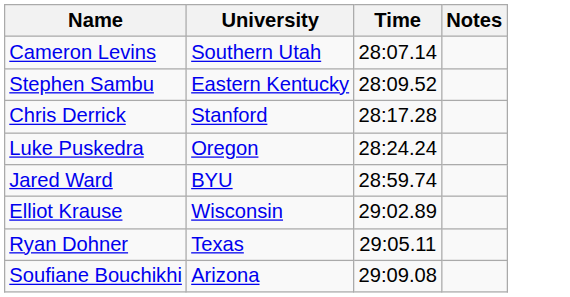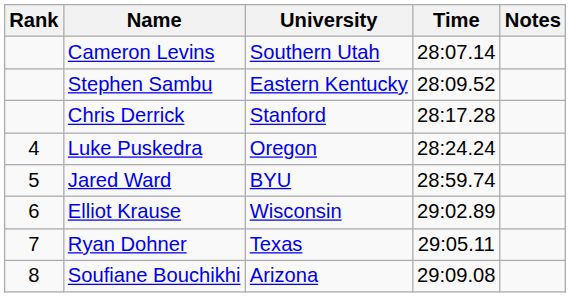 <table class="wikitable sortable" style="text-align:center">
 <tr>
+<th>Rank</th>
 <th>Name</th>
 <th>University</th>
 <th>Time</th>
 <th>Notes</th>
 </tr>
 <tr>
+<td></td>
 <td align=left><a href='#'>Cameron Levins</a> </td>
 <td align=left><a href='#'>Southern Utah</a></td>
 <td>28:07.14</td>
 <td></td>
 </tr>
 <tr>
+<td></td>
 <td align=left><a href='#'>Stephen Sambu</a> </td>
 <td align=left><a href='#'>Eastern Kentucky</a></td>
 <td>28:09.52</td>
 <td></td>
 </tr>
 <tr>
+<td></td>
 <td align=left><a href='#'>Chris Derrick</a></td>
 <td align=left><a href='#'>Stanford</a></td>
 <td>28:17.28</td>
 <td></td>
 </tr>
 <tr>
+<td>4</td>
 <td align=left><a href='#'>Luke Puskedra</a></td>
 <td align=left><a href='#'>Oregon</a></td>
 <td>28:24.24</td>
 <td></td>
 </tr>
 <tr>
+<td>5</td>
 <td align=left><a href='#'>Jared Ward</a></td>
 <td align=left><a href='#'>BYU</a></td>
 <td>28:59.74</td>
 <td></td>
 </tr>
 <tr>
+<td>6</td>
 <td align=left><a href='#'>Elliot Krause</a></td>
 <td align=left><a href='#'>Wisconsin</a></td>
 <td>29:02.89</td>
 <td></td>
 </tr>
 <tr>
+<td>7</td>
 <td align=left><a href='#'>Ryan Dohner</a></td>
 <td align=left><a href='#'>Texas</a></td>
 <td>29:05.11</td>
 <td></td>
 </tr>
 <tr>
+<td>8</td>
 <td align=left><a href='#'>Soufiane Bouchikhi</a> </td>
 <td align=left><a href='#'>Arizona</a></td>
 <td>29:09.08</td>
 <td></td>
 </tr>
 </table>
